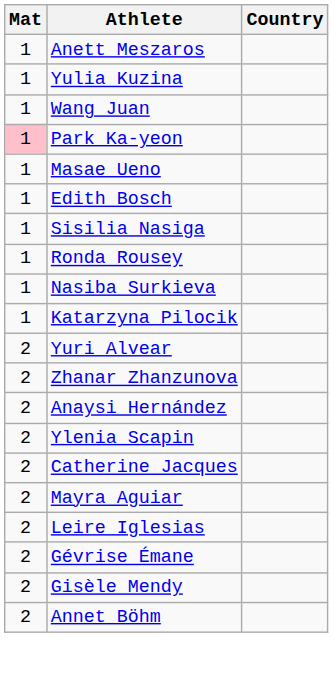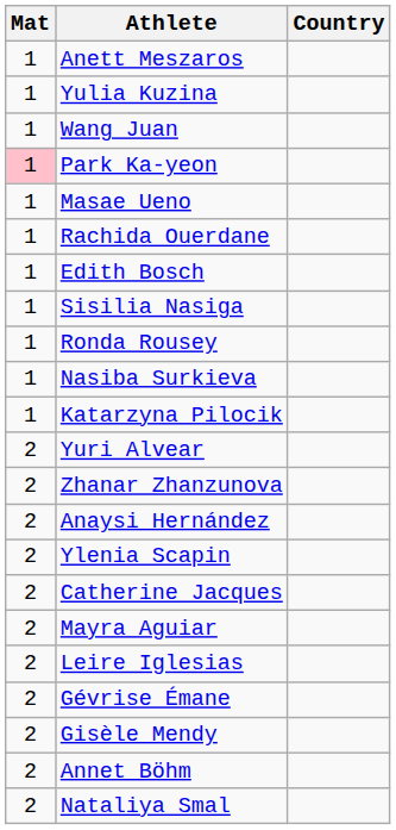 <table class="wikitable sortable" style="text-align:center">
 <tr>
 <th>Mat</th>
 <th>Athlete</th>
 <th>Country</th>
 </tr>
 <tr>
 <td>1</td>
 <td align="left"><a href='#'>Anett Meszaros</a></td>
 <td></td>
 </tr>
 <tr>
 <td>1</td>
 <td align="left"><a href='#'>Yulia Kuzina</a></td>
 <td></td>
 </tr>
 <tr>
 <td>1</td>
 <td align="left"><a href='#'>Wang Juan</a></td>
 <td></td>
 </tr>
 <tr>
 <td style="background: pink;">1</td>
 <td align="left"><a href='#'>Park Ka-yeon</a></td>
 <td></td>
 </tr>
 <tr>
 <td>1</td>
 <td align="left"><a href='#'>Masae Ueno</a></td>
+<td></td>
+</tr>
+<tr>
+<td>1</td>
+<td align="left"><a href='#'>Rachida Ouerdane</a></td>
 <td></td>
 </tr>
 <tr>
 <td>1</td>
 <td align="left"><a href='#'>Edith Bosch</a></td>
 <td></td>
 </tr>
 <tr>
 <td>1</td>
 <td align="left"><a href='#'>Sisilia Nasiga</a></td>
 <td></td>
 </tr>
 <tr>
 <td>1</td>
 <td align="left"><a href='#'>Ronda Rousey</a></td>
 <td></td>
 </tr>
 <tr>
 <td>1</td>
 <td align="left"><a href='#'>Nasiba Surkieva</a></td>
 <td></td>
 </tr>
 <tr>
 <td>1</td>
 <td align="left"><a href='#'>Katarzyna Pilocik</a></td>
 <td></td>
 </tr>
 <tr>
 <td>2</td>
 <td align="left"><a href='#'>Yuri Alvear</a></td>
 <td></td>
 </tr>
 <tr>
 <td>2</td>
 <td align="left"><a href='#'>Zhanar Zhanzunova</a></td>
 <td></td>
 </tr>
 <tr>
 <td>2</td>
 <td align="left"><a href='#'>Anaysi Hernández</a></td>
 <td></td>
 </tr>
 <tr>
 <td>2</td>
 <td align="left"><a href='#'>Ylenia Scapin</a></td>
 <td></td>
 </tr>
 <tr>
 <td>2</td>
 <td align="left"><a href='#'>Catherine Jacques</a></td>
 <td></td>
 </tr>
 <tr>
 <td>2</td>
 <td align="left"><a href='#'>Mayra Aguiar</a></td>
 <td></td>
 </tr>
 <tr>
 <td>2</td>
 <td align="left"><a href='#'>Leire Iglesias</a></td>
 <td></td>
 </tr>
 <tr>
 <td>2</td>
 <td align="left"><a href='#'>Gévrise Émane</a></td>
 <td></td>
 </tr>
 <tr>
 <td>2</td>
 <td align="left"><a href='#'>Gisèle Mendy</a></td>
 <td></td>
 </tr>
 <tr>
 <td>2</td>
 <td align="left"><a href='#'>Annet Böhm</a></td>
 <td></td>
 </tr>
+<tr>
+<td>2</td>
+<td align="left"><a href='#'>Nataliya Smal</a></td>
+<td></td>
+</tr>
 </table>
